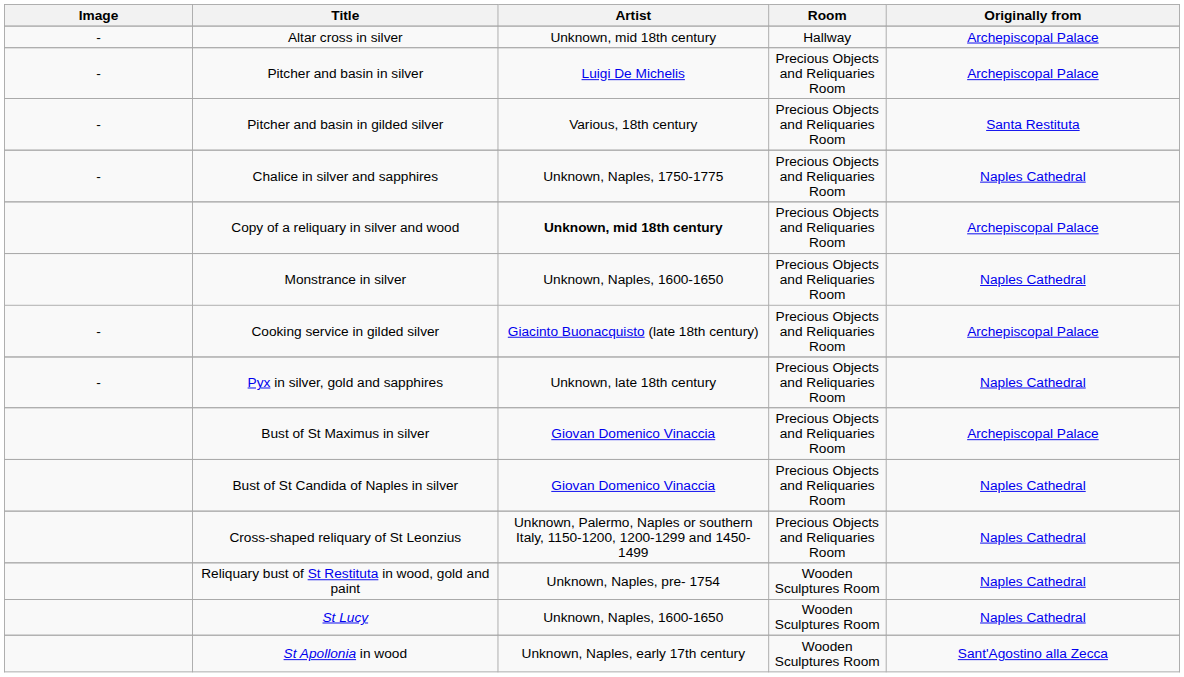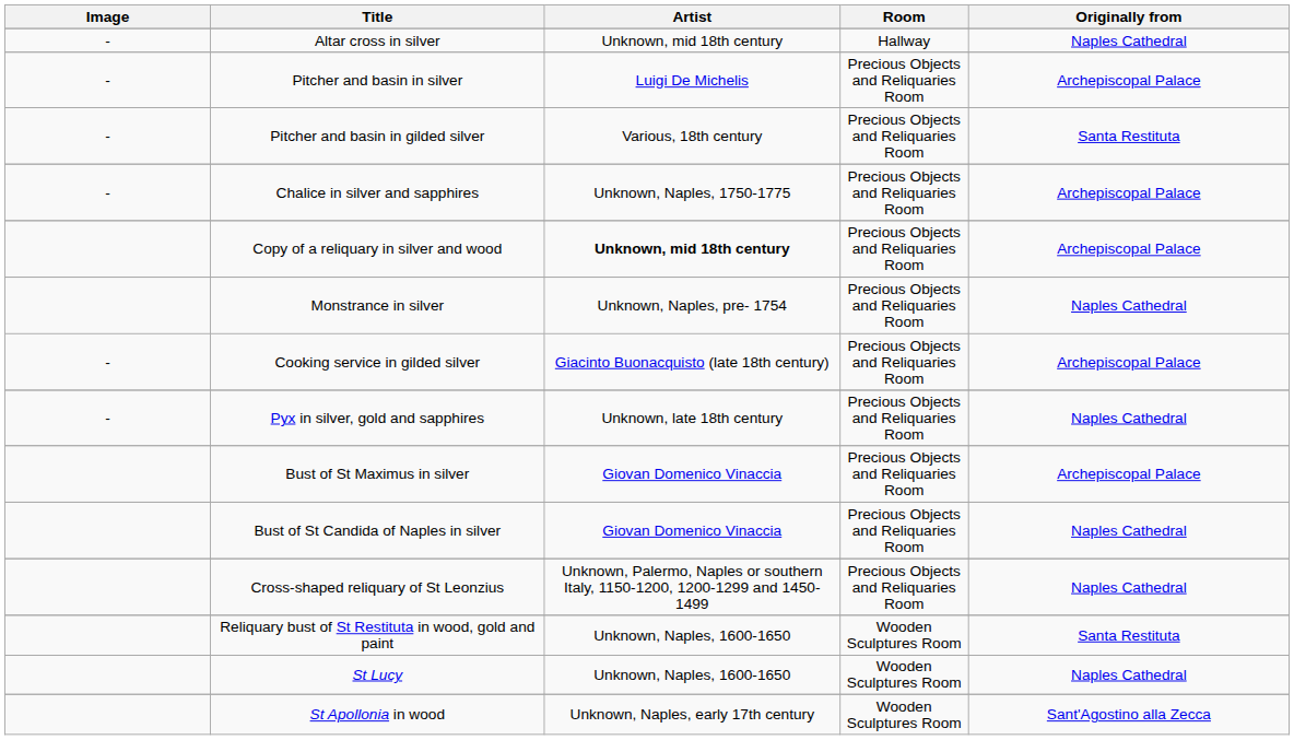 <table class="wikitable" width="99%" style="font-size:91%">
 <tr>
 <th width="16%">Image</th>
 <th width="26%">Title</th>
 <th width="23%">Artist</th>
 <th width="10">Room</th>
 <th width="25%">Originally from</th>
 </tr>
 <tr>
 </tr>
 <tr align=center>
 <td>-</td>
 <td>Altar cross in silver</td>
 <td>Unknown, mid 18th century</td>
 <td>Hallway</td>
-<td><a href='#'>Archepiscopal Palace</a></td>
+<td><a href='#'>Naples Cathedral</a></td>
 </tr>
 <tr>
 </tr>
 <tr align=center>
 <td>-</td>
 <td>Pitcher and basin in silver</td>
 <td><a href='#'>Luigi De Michelis</a></td>
 <td>Precious Objects and Reliquaries Room</td>
 <td><a href='#'>Archepiscopal Palace</a></td>
 </tr>
 <tr>
 </tr>
 <tr align=center>
 <td>-</td>
 <td>Pitcher and basin in gilded silver</td>
 <td>Various, 18th century</td>
 <td>Precious Objects and Reliquaries Room</td>
 <td><a href='#'>Santa Restituta</a></td>
 </tr>
 <tr>
 </tr>
 <tr align=center>
 <td>-</td>
 <td>Chalice in silver and sapphires</td>
 <td>Unknown, Naples, 1750-1775</td>
 <td>Precious Objects and Reliquaries Room</td>
-<td><a href='#'>Naples Cathedral</a></td>
+<td><a href='#'>Archepiscopal Palace</a></td>
 </tr>
 <tr>
 </tr>
 <tr align=center>
 <td></td>
 <td>Copy of a reliquary in silver and wood</td>
 <td><strong>Unknown, mid 18th century</strong></td>
 <td>Precious Objects and Reliquaries Room</td>
 <td><a href='#'>Archepiscopal Palace</a></td>
 </tr>
 <tr>
 </tr>
 <tr align=center>
 <td></td>
 <td>Monstrance in silver</td>
-<td>Unknown, Naples, 1600-1650</td>
+<td>Unknown, Naples, pre- 1754</td>
 <td>Precious Objects and Reliquaries Room</td>
 <td><a href='#'>Naples Cathedral</a></td>
 </tr>
 <tr align=center>
 <td>-</td>
 <td>Cooking service in gilded silver</td>
 <td><a href='#'>Giacinto Buonacquisto</a> (late 18th century)</td>
 <td>Precious Objects and Reliquaries Room</td>
 <td><a href='#'>Archepiscopal Palace</a></td>
 </tr>
 <tr>
 </tr>
 <tr align=center>
 <td>-</td>
 <td><a href='#'>Pyx</a> in silver, gold and sapphires</td>
 <td>Unknown, late 18th century</td>
 <td>Precious Objects and Reliquaries Room</td>
 <td><a href='#'>Naples Cathedral</a></td>
 </tr>
 <tr>
 </tr>
 <tr align=center>
 <td></td>
 <td>Bust of St Maximus in silver</td>
 <td><a href='#'>Giovan Domenico Vinaccia</a></td>
 <td>Precious Objects and Reliquaries Room</td>
 <td><a href='#'>Archepiscopal Palace</a></td>
 </tr>
 <tr>
 </tr>
 <tr align=center>
 <td></td>
 <td>Bust of St Candida of Naples in silver</td>
 <td><a href='#'>Giovan Domenico Vinaccia</a></td>
 <td>Precious Objects and Reliquaries Room</td>
 <td><a href='#'>Naples Cathedral</a></td>
 </tr>
 <tr>
 </tr>
 <tr align=center>
 <td></td>
 <td>Cross-shaped reliquary of St Leonzius</td>
 <td>Unknown, Palermo, Naples or southern Italy, 1150-1200, 1200-1299 and 1450-1499</td>
 <td>Precious Objects and Reliquaries Room</td>
 <td><a href='#'>Naples Cathedral</a></td>
 </tr>
 <tr>
 </tr>
 <tr align=center>
 <td></td>
 <td>Reliquary bust of <a href='#'>St Restituta</a> in wood, gold and paint</td>
-<td>Unknown, Naples, pre- 1754</td>
+<td>Unknown, Naples, 1600-1650</td>
 <td>Wooden Sculptures Room</td>
-<td><a href='#'>Naples Cathedral</a></td>
+<td><a href='#'>Santa Restituta</a></td>
 </tr>
 <tr>
 </tr>
 <tr align=center>
 <td></td>
 <td><em><a href='#'>St Lucy</a></em></td>
 <td>Unknown, Naples, 1600-1650</td>
 <td>Wooden Sculptures Room</td>
 <td><a href='#'>Naples Cathedral</a></td>
 </tr>
 <tr>
 </tr>
 <tr align=center>
 <td></td>
 <td><em><a href='#'>St Apollonia</a></em> in wood</td>
 <td>Unknown, Naples, early 17th century</td>
 <td>Wooden Sculptures Room</td>
 <td><a href='#'>Sant'Agostino alla Zecca</a></td>
 </tr>
 </table>
